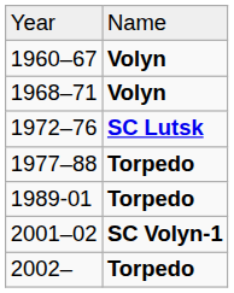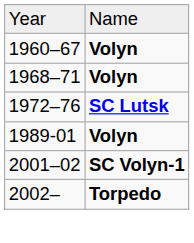 <table class="wikitable">
 <tr bgcolor="#efefef">
 <td>Year</td>
 <td>Name</td>
 </tr>
 <tr>
 <td>1960–67</td>
 <td><strong>Volyn</strong></td>
 </tr>
 <tr>
 <td>1968–71</td>
 <td><strong>Volyn</strong></td>
 </tr>
 <tr>
 <td>1972–76</td>
 <td><strong><a href='#'>SC Lutsk</a></strong></td>
 </tr>
 <tr>
-<td>1977–88</td>
-<td><strong>Torpedo</strong></td>
-</tr>
-<tr>
 <td>1989-01</td>
-<td><strong>Torpedo</strong></td>
+<td><strong>Volyn</strong></td>
 </tr>
 <tr>
 <td>2001–02</td>
 <td><strong>SC Volyn-1</strong></td>
 </tr>
 <tr>
 <td>2002–</td>
 <td><strong>Torpedo</strong></td>
 </tr>
 </table>
